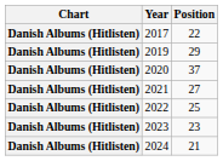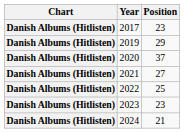 <table class="wikitable plainrowheaders" style="text-align:center">
 <tr>
 <th>Chart</th>
 <th>Year</th>
 <th>Position</th>
 </tr>
 <tr>
 <th scope="row">Danish Albums (Hitlisten)</th>
 <td>2017</td>
-<td>22</td>
+<td>23</td>
 </tr>
 <tr>
 <th scope="row">Danish Albums (Hitlisten)</th>
 <td>2019</td>
 <td>29</td>
 </tr>
 <tr>
 <th scope="row">Danish Albums (Hitlisten)</th>
 <td>2020</td>
 <td>37</td>
 </tr>
 <tr>
 <th scope="row">Danish Albums (Hitlisten)</th>
 <td>2021</td>
 <td>27</td>
 </tr>
 <tr>
 <th scope="row">Danish Albums (Hitlisten)</th>
 <td>2022</td>
 <td>25</td>
 </tr>
 <tr>
 <th scope="row">Danish Albums (Hitlisten)</th>
 <td>2023</td>
 <td>23</td>
 </tr>
 <tr>
 <th scope="row">Danish Albums (Hitlisten)</th>
 <td>2024</td>
 <td>21</td>
 </tr>
 </table>
